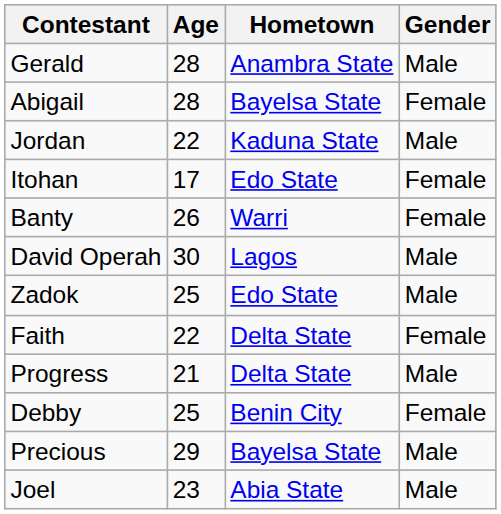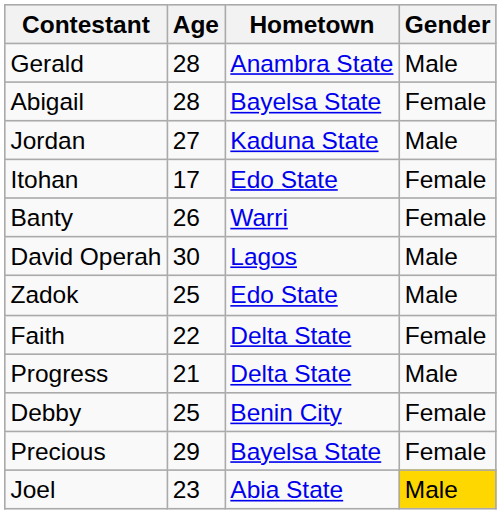 <table class="wikitable" style="font-size:95%;">
 <tr>
 <th>Contestant</th>
 <th>Age</th>
 <th>Hometown</th>
 <th>Gender</th>
 </tr>
 <tr>
 <td>Gerald</td>
 <td>28</td>
 <td><a href='#'>Anambra State</a></td>
 <td>Male</td>
 </tr>
 <tr>
 <td>Abigail</td>
 <td>28</td>
 <td><a href='#'>Bayelsa State</a></td>
 <td>Female</td>
 </tr>
 <tr>
 <td>Jordan</td>
-<td>22</td>
+<td>27</td>
 <td><a href='#'>Kaduna State</a></td>
 <td>Male</td>
 </tr>
 <tr>
 <td>Itohan</td>
 <td>17</td>
 <td><a href='#'>Edo State</a></td>
 <td>Female</td>
 </tr>
 <tr>
 <td>Banty</td>
 <td>26</td>
 <td><a href='#'>Warri</a></td>
 <td>Female</td>
 </tr>
 <tr>
 <td>David Operah</td>
 <td>30</td>
 <td><a href='#'>Lagos</a></td>
 <td>Male</td>
 </tr>
 <tr>
 <td>Zadok</td>
 <td>25</td>
 <td><a href='#'>Edo State</a></td>
 <td>Male</td>
 </tr>
 <tr>
 <td>Faith</td>
 <td>22</td>
 <td><a href='#'>Delta State</a></td>
 <td>Female</td>
 </tr>
 <tr>
 <td>Progress</td>
 <td>21</td>
 <td><a href='#'>Delta State</a></td>
 <td>Male</td>
 </tr>
 <tr>
 <td>Debby</td>
 <td>25</td>
 <td><a href='#'>Benin City</a></td>
 <td>Female</td>
 </tr>
 <tr>
 <td>Precious</td>
 <td>29</td>
 <td><a href='#'>Bayelsa State</a></td>
-<td>Male</td>
+<td>Female</td>
 </tr>
 <tr>
 <td>Joel</td>
 <td>23</td>
 <td><a href='#'>Abia State</a></td>
-<td>Male</td>
+<td style="background: gold;">Male</td>
 </tr>
 </table>
